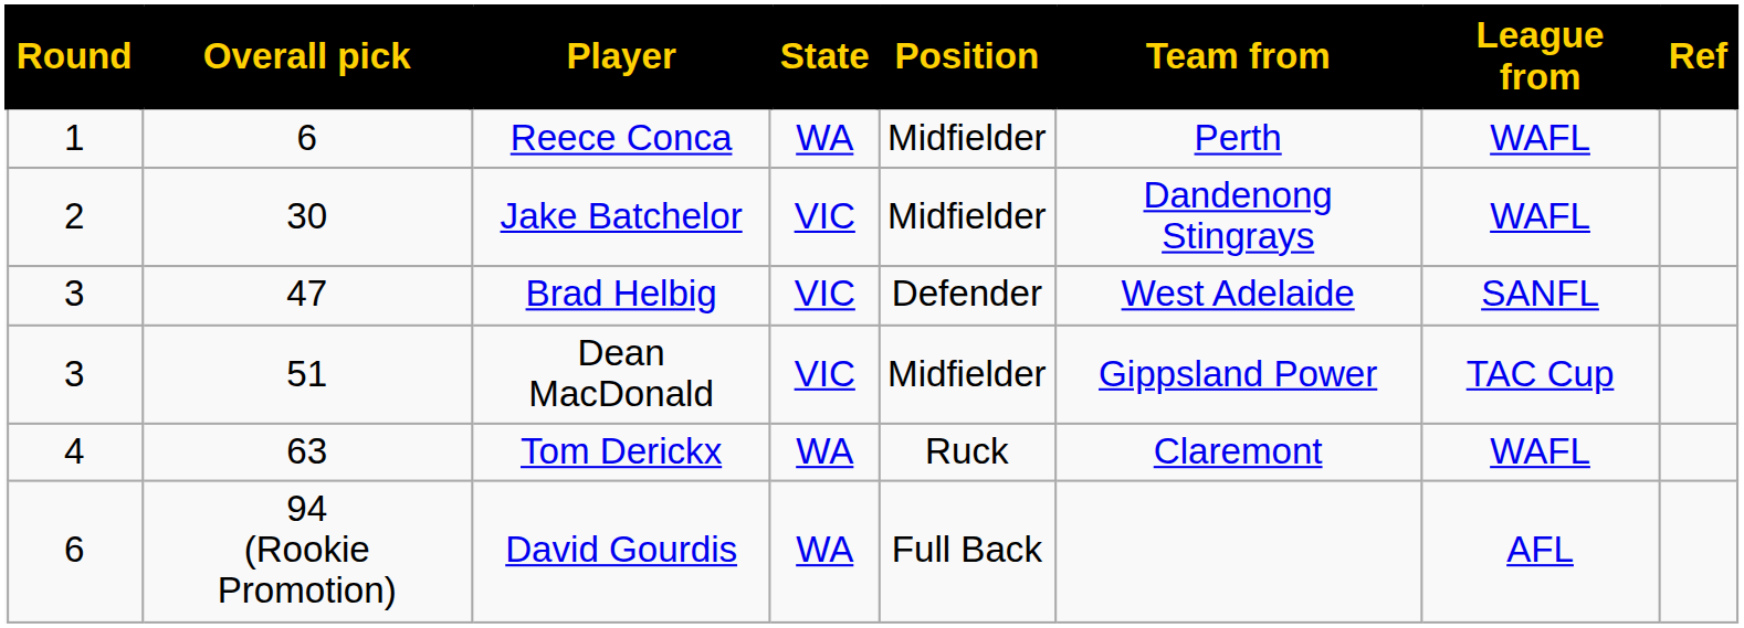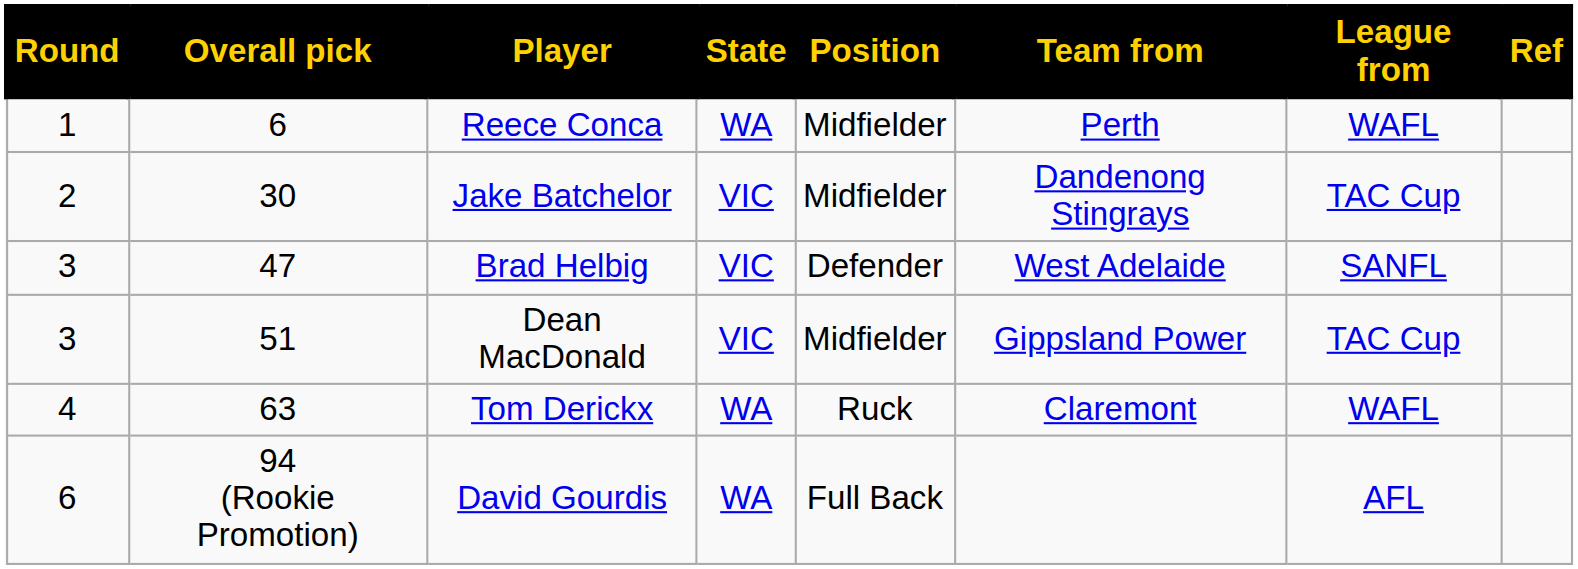 <table class="wikitable" style="text-align:center; font-size:100%; width:60%;">
 <tr>
 <th style="background:black; color:#FED102; border: solid black 2px;">Round</th>
 <th style="background:black; color:#FED102; border: solid black 2px;">Overall pick</th>
 <th style="background:black; color:#FED102; border: solid black 2px;">Player</th>
 <th style="background:black; color:#FED102; border: solid black 2px;">State</th>
 <th style="background:black; color:#FED102; border: solid black 2px;">Position</th>
 <th style="background:black; color:#FED102; border: solid black 2px;">Team from</th>
 <th style="background:black; color:#FED102; border: solid black 2px;">League from</th>
 <th style="background:black; color:#FED102; border: solid black 2px;">Ref</th>
 </tr>
 <tr>
 <td>1</td>
 <td>6</td>
 <td><a href='#'>Reece Conca</a></td>
 <td><a href='#'>WA</a></td>
 <td>Midfielder</td>
 <td><a href='#'>Perth</a></td>
 <td><a href='#'>WAFL</a></td>
 <td></td>
 </tr>
 <tr>
 <td>2</td>
 <td>30</td>
 <td><a href='#'>Jake Batchelor</a></td>
 <td><a href='#'>VIC</a></td>
 <td>Midfielder</td>
 <td><a href='#'>Dandenong Stingrays</a></td>
-<td><a href='#'>WAFL</a></td>
+<td><a href='#'>TAC Cup</a></td>
 <td></td>
 </tr>
 <tr>
 <td>3</td>
 <td>47</td>
 <td><a href='#'>Brad Helbig</a></td>
 <td><a href='#'>VIC</a></td>
 <td>Defender</td>
 <td><a href='#'>West Adelaide</a></td>
 <td><a href='#'>SANFL</a></td>
 <td></td>
 </tr>
 <tr>
 <td>3</td>
 <td>51</td>
 <td>Dean MacDonald</td>
 <td><a href='#'>VIC</a></td>
 <td>Midfielder</td>
 <td><a href='#'>Gippsland Power</a></td>
 <td><a href='#'>TAC Cup</a></td>
 <td></td>
 </tr>
 <tr>
 <td>4</td>
 <td>63</td>
 <td><a href='#'>Tom Derickx</a></td>
 <td><a href='#'>WA</a></td>
 <td>Ruck</td>
 <td><a href='#'>Claremont</a></td>
 <td><a href='#'>WAFL</a></td>
 <td></td>
 </tr>
 <tr>
 <td>6</td>
 <td>94<br>(Rookie Promotion)</td>
 <td><a href='#'>David Gourdis</a></td>
 <td><a href='#'>WA</a></td>
 <td>Full Back</td>
 <td></td>
 <td><a href='#'>AFL</a></td>
 <td></td>
 </tr>
 </table>
